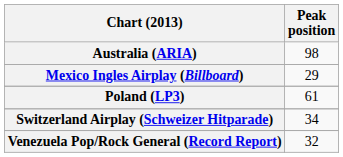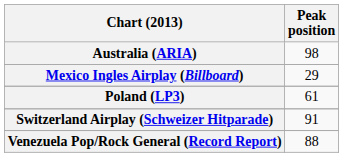 <table class="wikitable sortable plainrowheaders" style="text-align:center">
 <tr>
 <th>Chart (2013)</th>
 <th>Peak<br>position</th>
 </tr>
 <tr>
 <th scope="row">Australia (<a href='#'>ARIA</a>)</th>
 <td align="center">98</td>
 </tr>
 <tr>
 </tr>
 <tr>
 </tr>
 <tr>
 </tr>
 <tr>
 </tr>
 <tr>
 <th scope="row"><a href='#'>Mexico Ingles Airplay</a> (<em><a href='#'>Billboard</a></em>)</th>
 <td align="center">29</td>
 </tr>
 <tr>
 </tr>
 <tr>
 <th scope="row">Poland (<a href='#'>LP3</a>)</th>
 <td style="text-align:center;">61</td>
 </tr>
 <tr>
 </tr>
 <tr>
 <th scope="row">Switzerland Airplay (<a href='#'>Schweizer Hitparade</a>)</th>
-<td>34</td>
+<td>91</td>
 </tr>
 <tr>
 </tr>
 <tr>
 </tr>
 <tr>
 </tr>
 <tr>
 <th scope="row">Venezuela Pop/Rock General (<a href='#'>Record Report</a>)</th>
-<td align="center">32</td>
+<td align="center">88</td>
 </tr>
 </table>
